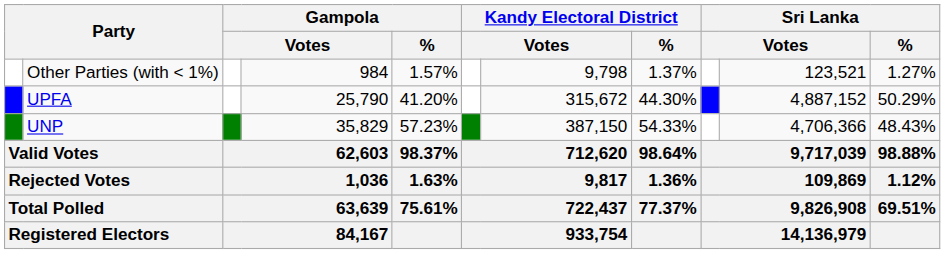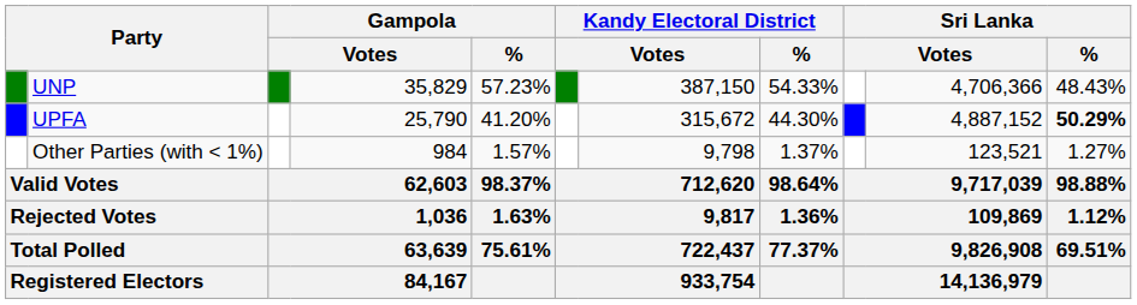 <table class="wikitable">
 <tr>
 <th colspan="2" width="144px"rowspan="2">Party</th>
 <th colspan="3" width="216px">Gampola</th>
 <th colspan="3" width="216px"><a href='#'>Kandy Electoral District</a></th>
 <th colspan="3" width="216px">Sri Lanka</th>
 </tr>
 <tr>
 <th colspan="2" width="144px">Votes</th>
 <th>%</th>
 <th colspan="2" width="144px">Votes</th>
 <th>%</th>
 <th colspan="2" width="144px">Votes</th>
 <th>%</th>
 </tr>
 <tr>
+<td style="background-color:green;" width="10px"></td>
+<td style="text-align:left;"><a href='#'>UNP</a></td>
+<td style="background-color:green;" width="10px"></td>
+<td style="text-align:right;">35,829</td>
+<td style="text-align:right;">57.23%</td>
+<td style="background-color:green;" width="10px"></td>
+<td style="text-align:right;">387,150</td>
+<td style="text-align:right;">54.33%</td>
 <td style="background-color:white;" width="10px"></td>
-<td style="text-align:left;">Other Parties (with < 1%)</td>
-<td style="background-color:white;" width="10px"></td>
-<td style="text-align:right;">984</td>
-<td style="text-align:right;">1.57%</td>
-<td style="background-color:white;" width="10px"></td>
-<td style="text-align:right;">9,798</td>
-<td style="text-align:right;">1.37%</td>
-<td style="background-color:white;" width="10px"></td>
-<td style="text-align:right;">123,521</td>
-<td style="text-align:right;">1.27%</td>
+<td style="text-align:right;">4,706,366</td>
+<td style="text-align:right;">48.43%</td>
 </tr>
 <tr>
 <td style="background-color:blue;" width="10px"></td>
 <td style="text-align:left;"><a href='#'>UPFA</a></td>
 <td style="background-color:white;" width="10px"></td>
 <td style="text-align:right;">25,790</td>
 <td style="text-align:right;">41.20%</td>
 <td style="background-color:white;" width="10px"></td>
 <td style="text-align:right;">315,672</td>
 <td style="text-align:right;">44.30%</td>
 <td style="background-color:blue;" width="10px"></td>
 <td style="text-align:right;">4,887,152</td>
-<td style="text-align:right;">50.29%</td>
+<td style="text-align:right;"><strong>50.29%</strong></td>
 </tr>
 <tr>
-<td style="background-color:green;" width="10px"></td>
-<td style="text-align:left;"><a href='#'>UNP</a></td>
-<td style="background-color:green;" width="10px"></td>
-<td style="text-align:right;">35,829</td>
-<td style="text-align:right;">57.23%</td>
-<td style="background-color:green;" width="10px"></td>
-<td style="text-align:right;">387,150</td>
-<td style="text-align:right;">54.33%</td>
 <td style="background-color:white;" width="10px"></td>
-<td style="text-align:right;">4,706,366</td>
-<td style="text-align:right;">48.43%</td>
+<td style="text-align:left;">Other Parties (with < 1%)</td>
+<td style="background-color:white;" width="10px"></td>
+<td style="text-align:right;">984</td>
+<td style="text-align:right;">1.57%</td>
+<td style="background-color:white;" width="10px"></td>
+<td style="text-align:right;">9,798</td>
+<td style="text-align:right;">1.37%</td>
+<td style="background-color:white;" width="10px"></td>
+<td style="text-align:right;">123,521</td>
+<td style="text-align:right;">1.27%</td>
 </tr>
 <tr>
 <th colspan="2" width="144px"style="text-align:left;">Valid Votes</th>
 <th style="text-align:right;"colspan="2" width="144px">62,603</th>
 <th style="text-align:right;">98.37%</th>
 <th style="text-align:right;"colspan="2" width="144px">712,620</th>
 <th style="text-align:right;">98.64%</th>
 <th style="text-align:right;"colspan="2" width="144px">9,717,039</th>
 <th style="text-align:right;">98.88%</th>
 </tr>
 <tr>
 <th colspan="2" width="144px"style="text-align:left;">Rejected Votes</th>
 <th style="text-align:right;"colspan="2" width="144px">1,036</th>
 <th style="text-align:right;">1.63%</th>
 <th style="text-align:right;"colspan="2" width="144px">9,817</th>
 <th style="text-align:right;">1.36%</th>
 <th style="text-align:right;"colspan="2" width="144px">109,869</th>
 <th style="text-align:right;">1.12%</th>
 </tr>
 <tr>
 <th colspan="2" width="144px"style="text-align:left;">Total Polled</th>
 <th style="text-align:right;"colspan="2" width="144px">63,639</th>
 <th style="text-align:right;">75.61%</th>
 <th style="text-align:right;"colspan="2" width="144px">722,437</th>
 <th style="text-align:right;">77.37%</th>
 <th style="text-align:right;"colspan="2" width="144px">9,826,908</th>
 <th style="text-align:right;">69.51%</th>
 </tr>
 <tr>
 <th colspan="2" width="144px"style="text-align:left;">Registered Electors</th>
 <th style="text-align:right;"colspan="2" width="144px">84,167</th>
 <th></th>
 <th style="text-align:right;"colspan="2" width="144px">933,754</th>
 <th></th>
 <th style="text-align:right;"colspan="2" width="144px">14,136,979</th>
 <th></th>
 </tr>
 </table>
